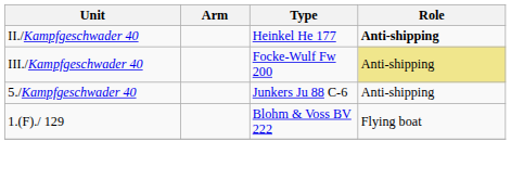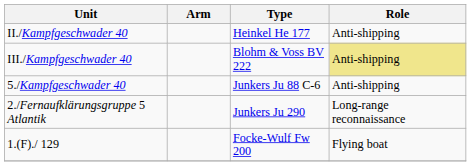 <table class="wikitable" align=left style="margin:0 0 1em 1em">
 <tr>
 <th scope="col" width="210px">Unit</th>
 <th scope="col" width="80px">Arm</th>
 <th scope="col" width="130px">Type</th>
 <th scope="col" width="180px">Role</th>
 </tr>
 <tr>
 <td>II./<em><a href='#'>Kampfgeschwader 40</a></em></td>
 <td></td>
 <td><a href='#'>Heinkel He 177</a></td>
-<td><strong>Anti-shipping</strong></td>
+<td>Anti-shipping</td>
 </tr>
 <tr>
 <td>III./<em><a href='#'>Kampfgeschwader 40</a></em></td>
 <td></td>
-<td><a href='#'>Focke-Wulf Fw 200</a></td>
+<td><a href='#'>Blohm & Voss BV 222</a></td>
 <td style="background: khaki;">Anti-shipping</td>
 </tr>
 <tr>
 <td>5./<em><a href='#'>Kampfgeschwader 40</a></em></td>
 <td></td>
 <td><a href='#'>Junkers Ju 88</a> C-6</td>
 <td>Anti-shipping</td>
 </tr>
 <tr>
+<td>2./<em>Fernaufklärungsgruppe</em> 5 <em>Atlantik</em></td>
+<td></td>
+<td><a href='#'>Junkers Ju 290</a></td>
+<td>Long-range reconnaissance</td>
+</tr>
+<tr>
 <td>1.(F)./ 129<em></td>
 <td></td>
-<td><a href='#'>Blohm & Voss BV 222</a></td>
+<td><a href='#'>Focke-Wulf Fw 200</a></td>
 <td>Flying boat</td>
 </tr>
 <tr>
 </tr>
 </table>
